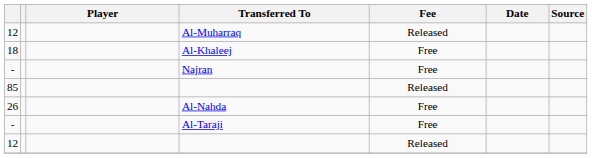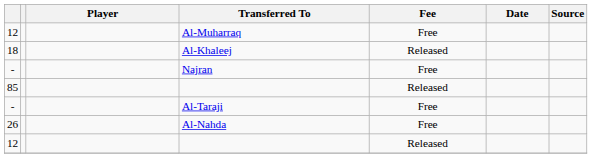 <table class="wikitable plainrowheaders sortable" style="font-size:95%">
 <tr>
 <th></th>
 <th></th>
 <th scope="col" style="width:200px;"><strong>Player</strong></th>
 <th scope="col" style="width:250px;"><strong>Transferred To</strong></th>
 <th scope="col" style="width:150px;"><strong>Fee</strong></th>
 <th scope="col" style="width:78px;"><strong>Date</strong></th>
 <th><strong>Source</strong></th>
 </tr>
 <tr>
 <td align=center>12</td>
 <td align=center></td>
 <td></td>
 <td> <a href='#'>Al-Muharraq</a></td>
-<td align=center>Released</td>
+<td align=center>Free</td>
 <td align=center></td>
 <td align=center></td>
 </tr>
 <tr>
 <td align=center>18</td>
 <td align=center></td>
 <td></td>
 <td> <a href='#'>Al-Khaleej</a></td>
-<td align=center>Free</td>
+<td align=center>Released</td>
 <td align=center></td>
 <td align=center></td>
 </tr>
 <tr>
 <td align=center>-</td>
 <td align=center></td>
 <td></td>
 <td> <a href='#'>Najran</a></td>
 <td align=center>Free</td>
 <td align=center></td>
 <td align=center></td>
 </tr>
 <tr>
 <td align=center>85</td>
 <td align=center></td>
 <td></td>
 <td></td>
 <td align=center>Released</td>
 <td align=center></td>
 <td align=center></td>
 </tr>
 <tr>
-<td align=center>26</td>
+<td align=center>-</td>
 <td align=center></td>
 <td></td>
-<td> <a href='#'>Al-Nahda</a></td>
+<td> <a href='#'>Al-Taraji</a></td>
 <td align=center>Free</td>
 <td align=center></td>
 <td align=center></td>
 </tr>
 <tr>
-<td align=center>-</td>
+<td align=center>26</td>
 <td align=center></td>
 <td></td>
-<td> <a href='#'>Al-Taraji</a></td>
+<td> <a href='#'>Al-Nahda</a></td>
 <td align=center>Free</td>
 <td align=center></td>
 <td align=center></td>
 </tr>
 <tr>
 <td align=center>12</td>
 <td align=center></td>
 <td></td>
 <td></td>
 <td align=center>Released</td>
 <td align=center></td>
 <td align=center></td>
 </tr>
 <tr>
 </tr>
 </table>
